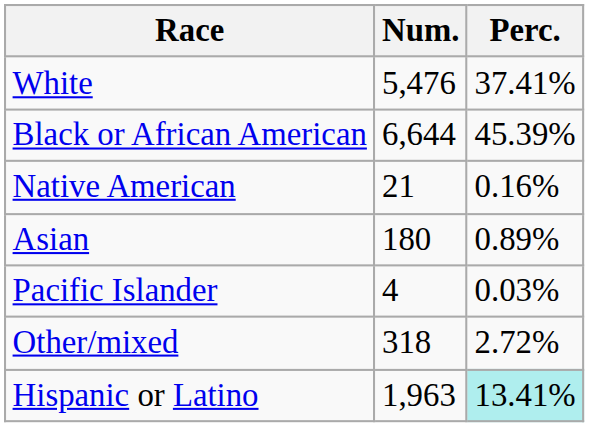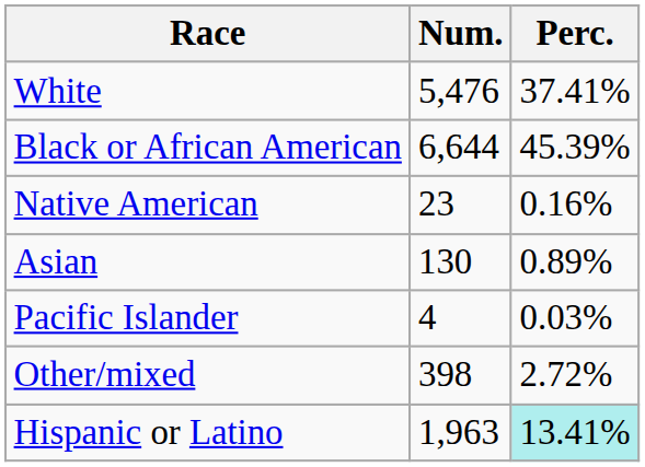 <table class="wikitable">
 <tr>
 <th>Race</th>
 <th>Num.</th>
 <th>Perc.</th>
 </tr>
 <tr>
 <td><a href='#'>White</a></td>
 <td>5,476</td>
 <td>37.41%</td>
 </tr>
 <tr>
 <td><a href='#'>Black or African American</a></td>
 <td>6,644</td>
 <td>45.39%</td>
 </tr>
 <tr>
 <td><a href='#'>Native American</a></td>
-<td>21</td>
+<td>23</td>
 <td>0.16%</td>
 </tr>
 <tr>
 <td><a href='#'>Asian</a></td>
-<td>180</td>
+<td>130</td>
 <td>0.89%</td>
 </tr>
 <tr>
 <td><a href='#'>Pacific Islander</a></td>
 <td>4</td>
 <td>0.03%</td>
 </tr>
 <tr>
 <td><a href='#'>Other/mixed</a></td>
-<td>318</td>
+<td>398</td>
 <td>2.72%</td>
 </tr>
 <tr>
 <td><a href='#'>Hispanic</a> or <a href='#'>Latino</a></td>
 <td>1,963</td>
 <td style="background: paleturquoise;">13.41%</td>
 </tr>
 </table>
